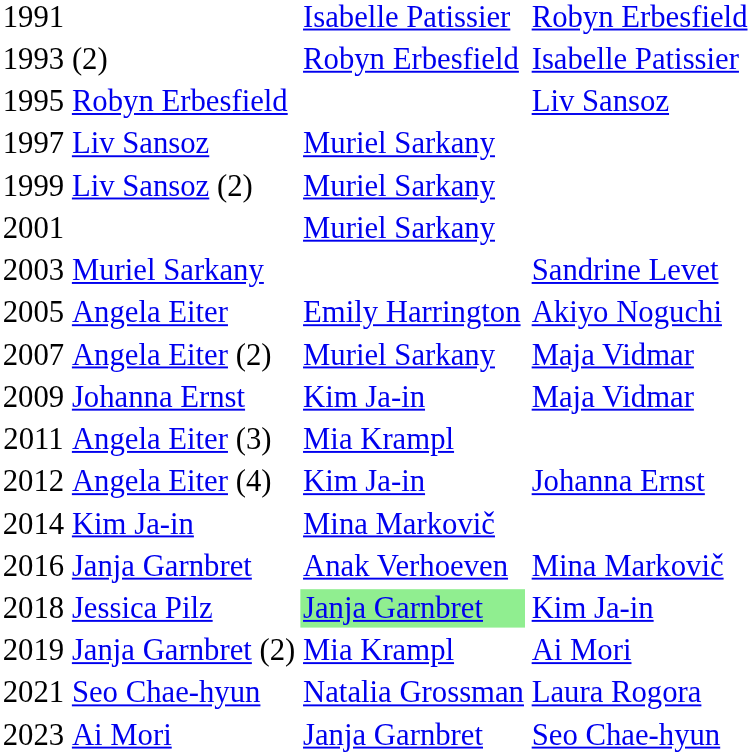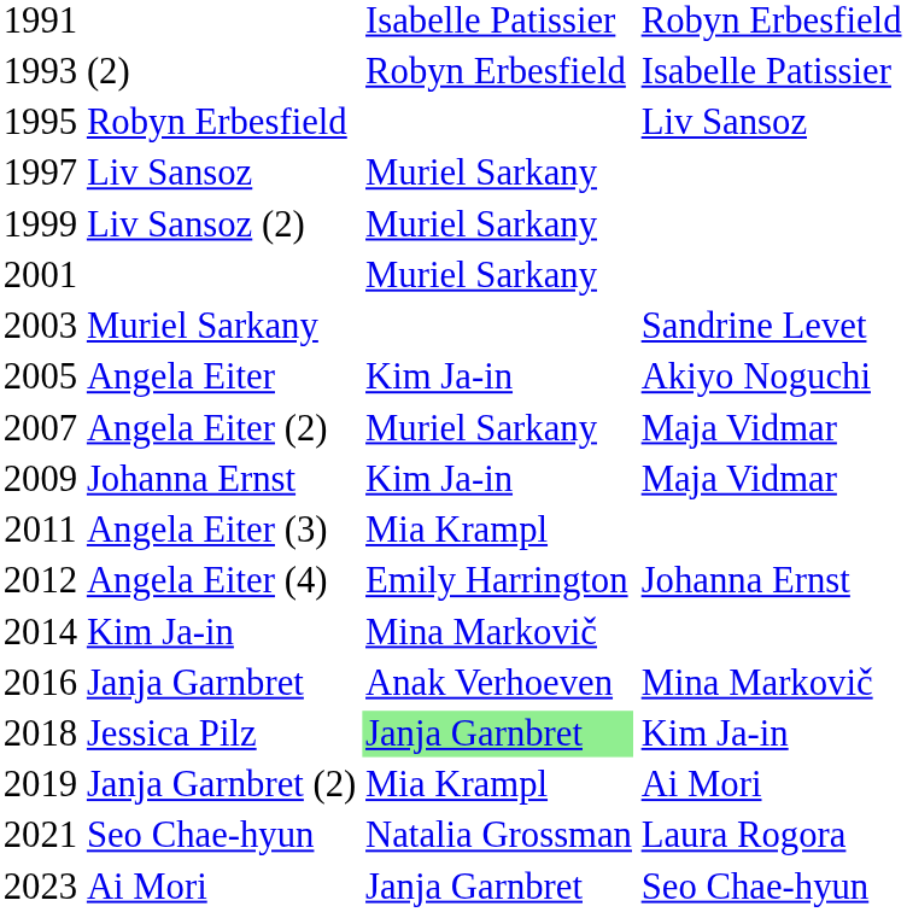 <table>
 <tr>
 <td align="center">1991</td>
 <td> </td>
 <td> <a href='#'>Isabelle Patissier</a></td>
 <td> <a href='#'>Robyn Erbesfield</a></td>
 </tr>
 <tr>
 <td align="center">1993</td>
 <td>  (2)</td>
 <td> <a href='#'>Robyn Erbesfield</a></td>
 <td> <a href='#'>Isabelle Patissier</a></td>
 </tr>
 <tr>
 <td align="center">1995</td>
 <td> <a href='#'>Robyn Erbesfield</a></td>
 <td> </td>
 <td> <a href='#'>Liv Sansoz</a></td>
 </tr>
 <tr>
 <td align="center">1997</td>
 <td> <a href='#'>Liv Sansoz</a></td>
 <td> <a href='#'>Muriel Sarkany</a></td>
 <td> </td>
 </tr>
 <tr>
 <td align="center">1999</td>
 <td> <a href='#'>Liv Sansoz</a> (2)</td>
 <td> <a href='#'>Muriel Sarkany</a></td>
 <td> </td>
 </tr>
 <tr>
 <td align="center">2001</td>
 <td> </td>
 <td> <a href='#'>Muriel Sarkany</a></td>
 <td> </td>
 </tr>
 <tr>
 <td align="center">2003</td>
 <td> <a href='#'>Muriel Sarkany</a></td>
 <td> </td>
 <td> <a href='#'>Sandrine Levet</a></td>
 </tr>
 <tr>
 <td align="center">2005</td>
 <td> <a href='#'>Angela Eiter</a></td>
-<td> <a href='#'>Emily Harrington</a></td>
+<td> <a href='#'>Kim Ja-in</a></td>
 <td> <a href='#'>Akiyo Noguchi</a></td>
 </tr>
 <tr>
 <td align="center">2007</td>
 <td> <a href='#'>Angela Eiter</a> (2)</td>
 <td> <a href='#'>Muriel Sarkany</a></td>
 <td> <a href='#'>Maja Vidmar</a></td>
 </tr>
 <tr>
 <td align="center">2009</td>
 <td> <a href='#'>Johanna Ernst</a></td>
 <td> <a href='#'>Kim Ja-in</a></td>
 <td> <a href='#'>Maja Vidmar</a></td>
 </tr>
 <tr>
 <td align="center">2011</td>
 <td> <a href='#'>Angela Eiter</a> (3)</td>
 <td> <a href='#'>Mia Krampl</a></td>
 <td> </td>
 </tr>
 <tr>
 <td align="center">2012</td>
 <td> <a href='#'>Angela Eiter</a> (4)</td>
-<td> <a href='#'>Kim Ja-in</a></td>
+<td> <a href='#'>Emily Harrington</a></td>
 <td> <a href='#'>Johanna Ernst</a></td>
 </tr>
 <tr>
 <td align="center">2014</td>
 <td> <a href='#'>Kim Ja-in</a></td>
 <td> <a href='#'>Mina Markovič</a></td>
 <td> </td>
 </tr>
 <tr>
 <td align="center">2016</td>
 <td> <a href='#'>Janja Garnbret</a></td>
 <td> <a href='#'>Anak Verhoeven</a></td>
 <td> <a href='#'>Mina Markovič</a></td>
 </tr>
 <tr>
 <td align="center">2018</td>
 <td> <a href='#'>Jessica Pilz</a></td>
 <td style="background: lightgreen;"> <a href='#'>Janja Garnbret</a></td>
 <td> <a href='#'>Kim Ja-in</a></td>
 </tr>
 <tr>
 <td align="center">2019</td>
 <td> <a href='#'>Janja Garnbret</a> (2)</td>
 <td> <a href='#'>Mia Krampl</a></td>
 <td> <a href='#'>Ai Mori</a></td>
 </tr>
 <tr>
 <td align="center">2021</td>
 <td> <a href='#'>Seo Chae-hyun</a></td>
 <td> <a href='#'>Natalia Grossman</a></td>
 <td> <a href='#'>Laura Rogora</a></td>
 </tr>
 <tr>
 <td align="center">2023</td>
 <td> <a href='#'>Ai Mori</a></td>
 <td> <a href='#'>Janja Garnbret</a></td>
 <td> <a href='#'>Seo Chae-hyun</a></td>
 </tr>
 </table>
